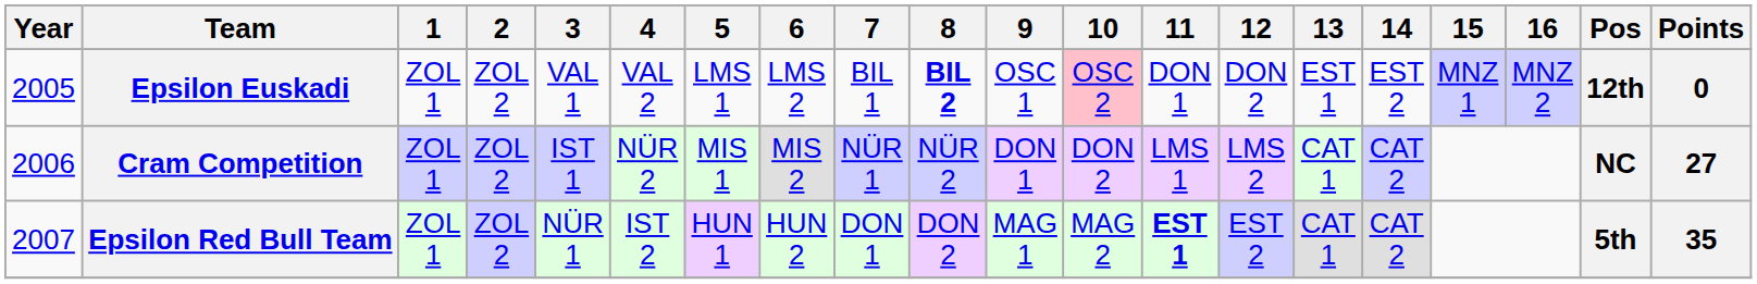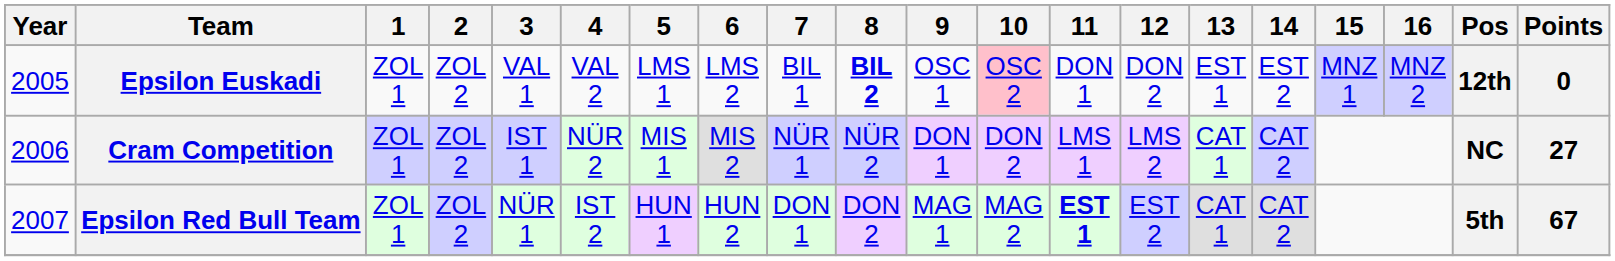 <table class="wikitable" style="text-align:center; font-size:85%">
 <tr>
 <th>Year</th>
 <th>Team</th>
 <th>1</th>
 <th>2</th>
 <th>3</th>
 <th>4</th>
 <th>5</th>
 <th>6</th>
 <th>7</th>
 <th>8</th>
 <th>9</th>
 <th>10</th>
 <th>11</th>
 <th>12</th>
 <th>13</th>
 <th>14</th>
 <th>15</th>
 <th>16</th>
 <th>Pos</th>
 <th>Points</th>
 </tr>
 <tr>
 <td><a href='#'>2005</a></td>
 <th nowrap><a href='#'>Epsilon Euskadi</a></th>
 <td><a href='#'>ZOL<br>1</a></td>
 <td><a href='#'>ZOL<br>2</a></td>
 <td><a href='#'>VAL<br>1</a></td>
 <td><a href='#'>VAL<br>2</a></td>
 <td><a href='#'>LMS<br>1</a></td>
 <td><a href='#'>LMS<br>2</a></td>
 <td><a href='#'>BIL<br>1</a></td>
 <td><strong><a href='#'>BIL<br>2</a></strong></td>
 <td><a href='#'>OSC<br>1</a></td>
 <td style="background: pink;"><a href='#'>OSC<br>2</a></td>
 <td><a href='#'>DON<br>1</a></td>
 <td><a href='#'>DON<br>2</a></td>
 <td><a href='#'>EST<br>1</a></td>
 <td><a href='#'>EST<br>2</a></td>
 <td style="background:#CFCFFF;"><a href='#'>MNZ<br>1</a><br></td>
 <td style="background:#CFCFFF;"><a href='#'>MNZ<br>2</a><br></td>
 <th>12th</th>
 <th>0</th>
 </tr>
 <tr>
 <td><a href='#'>2006</a></td>
 <th nowrap><a href='#'>Cram Competition</a></th>
 <td style="background:#CFCFFF;"><a href='#'>ZOL<br>1</a><br></td>
 <td style="background:#CFCFFF;"><a href='#'>ZOL<br>2</a><br></td>
 <td style="background:#CFCFFF;"><a href='#'>IST<br>1</a><br></td>
 <td style="background:#DFFFDF;"><a href='#'>NÜR<br>2</a><br></td>
 <td style="background:#DFFFDF;"><a href='#'>MIS<br>1</a><br></td>
 <td style="background:#DFDFDF;"><a href='#'>MIS<br>2</a><br></td>
 <td style="background:#CFCFFF;"><a href='#'>NÜR<br>1</a><br></td>
 <td style="background:#CFCFFF;"><a href='#'>NÜR<br>2</a><br></td>
 <td style="background:#EFCFFF;"><a href='#'>DON<br>1</a><br></td>
 <td style="background:#EFCFFF;"><a href='#'>DON<br>2</a><br></td>
 <td style="background:#EFCFFF;"><a href='#'>LMS<br>1</a><br></td>
 <td style="background:#EFCFFF;"><a href='#'>LMS<br>2</a><br></td>
 <td style="background:#DFFFDF;"><a href='#'>CAT<br>1</a><br></td>
 <td style="background:#CFCFFF;"><a href='#'>CAT<br>2</a><br></td>
 <td colspan=2></td>
 <th>NC</th>
 <th>27</th>
 </tr>
 <tr>
 <td><a href='#'>2007</a></td>
 <th nowrap><a href='#'>Epsilon Red Bull Team</a></th>
 <td style="background:#DFFFDF;"><a href='#'>ZOL<br>1</a><br></td>
 <td style="background:#CFCFFF;"><a href='#'>ZOL<br>2</a><br></td>
 <td style="background:#DFFFDF;"><a href='#'>NÜR<br>1</a><br></td>
 <td style="background:#DFFFDF;"><a href='#'>IST<br>2</a><br></td>
 <td style="background:#EFCFFF;"><a href='#'>HUN<br>1</a><br></td>
 <td style="background:#DFFFDF;"><a href='#'>HUN<br>2</a><br></td>
 <td style="background:#DFFFDF;"><a href='#'>DON<br>1</a><br></td>
 <td style="background:#EFCFFF;"><a href='#'>DON<br>2</a><br></td>
 <td style="background:#DFFFDF;"><a href='#'>MAG<br>1</a><br></td>
 <td style="background:#DFFFDF;"><a href='#'>MAG<br>2</a><br></td>
 <td style="background:#DFFFDF;"><strong><a href='#'>EST<br>1</a><br></strong></td>
 <td style="background:#CFCFFF;"><a href='#'>EST<br>2</a><br></td>
 <td style="background:#DFDFDF;"><a href='#'>CAT<br>1</a><br></td>
 <td style="background:#DFDFDF;"><a href='#'>CAT<br>2</a><br></td>
 <td colspan=2></td>
 <th>5th</th>
-<th>35</th>
+<th>67</th>
 </tr>
 <tr>
 </tr>
 </table>
